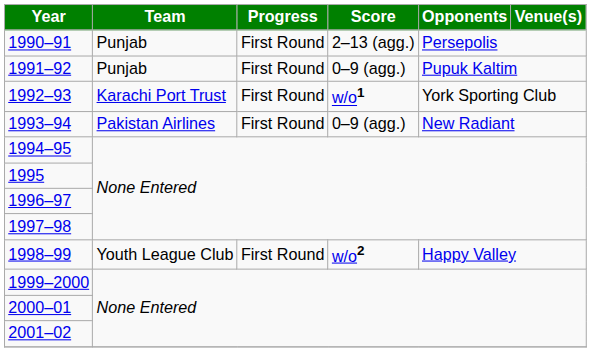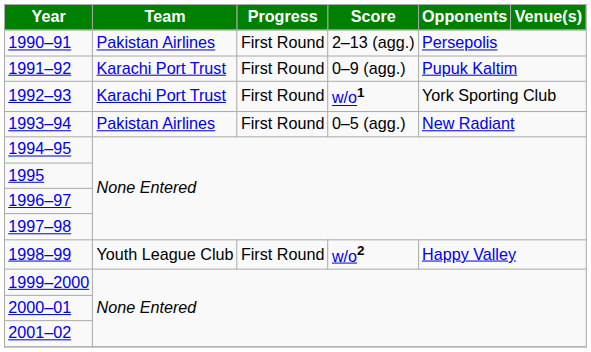 <table class="wikitable">
 <tr>
 <th style="background:green; color:white; text-align:center;">Year</th>
 <th style="background:green; color:white; text-align:center;">Team</th>
 <th style="background:green; color:white; text-align:center;">Progress</th>
 <th style="background:green; color:white; text-align:center;">Score</th>
 <th style="background:green; color:white; text-align:center;">Opponents</th>
 <th style="background:green; color:white; text-align:center;">Venue(s)</th>
 </tr>
 <tr>
 <td><a href='#'>1990–91</a></td>
-<td>Punjab</td>
+<td><a href='#'>Pakistan Airlines</a></td>
 <td>First Round</td>
 <td>2–13 (agg.)</td>
 <td colspan="2"> <a href='#'>Persepolis</a></td>
 </tr>
 <tr>
 <td><a href='#'>1991–92</a></td>
-<td>Punjab</td>
+<td><a href='#'>Karachi Port Trust</a></td>
 <td>First Round</td>
 <td>0–9 (agg.)</td>
 <td colspan="2"> <a href='#'>Pupuk Kaltim</a></td>
 </tr>
 <tr>
 <td><a href='#'>1992–93</a></td>
 <td><a href='#'>Karachi Port Trust</a></td>
 <td>First Round</td>
 <td><a href='#'>w/o</a><sup><strong>1</strong></sup></td>
 <td colspan="2"> York Sporting Club</td>
 </tr>
 <tr>
 <td><a href='#'>1993–94</a></td>
 <td><a href='#'>Pakistan Airlines</a></td>
 <td>First Round</td>
-<td>0–9 (agg.)</td>
+<td>0–5 (agg.)</td>
 <td colspan="2"> <a href='#'>New Radiant</a></td>
 </tr>
 <tr>
 <td><a href='#'>1994–95</a></td>
 <td rowspan=4 colspan="5"><em>None Entered</em></td>
 </tr>
 <tr>
 <td><a href='#'>1995</a></td>
 </tr>
 <tr>
 <td><a href='#'>1996–97</a></td>
 </tr>
 <tr>
 <td><a href='#'>1997–98</a></td>
 </tr>
 <tr>
 <td><a href='#'>1998–99</a></td>
 <td>Youth League Club</td>
 <td>First Round</td>
 <td><a href='#'>w/o</a><sup><strong>2</strong></sup></td>
 <td colspan="2"> <a href='#'>Happy Valley</a></td>
 </tr>
 <tr>
 <td><a href='#'>1999–2000</a></td>
 <td rowspan=3 colspan="5"><em>None Entered</em></td>
 </tr>
 <tr>
 <td><a href='#'>2000–01</a></td>
 </tr>
 <tr>
 <td><a href='#'>2001–02</a></td>
 </tr>
 <tr>
 </tr>
 </table>
